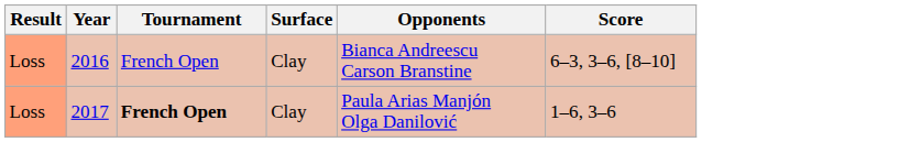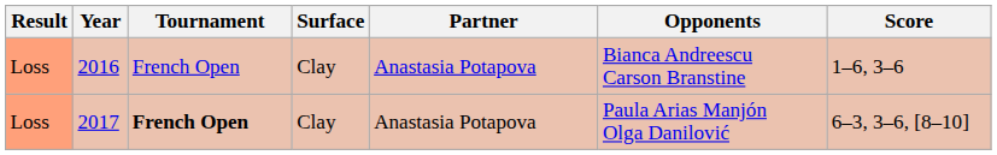 <table class="sortable wikitable">
 <tr>
 <th style="width:45px">Result</th>
 <th style="width:35px">Year</th>
 <th style="width:120px">Tournament</th>
 <th style="width:50px">Surface</th>
+<th style="width:170px">Partner</th>
 <th style="width:170px">Opponents</th>
 <th style="width:120px" class="unsortable">Score</th>
 </tr>
 <tr style="background:#ebc2af;">
 <td bgcolor=FFA07A>Loss</td>
 <td><a href='#'>2016</a></td>
 <td><a href='#'>French Open</a></td>
 <td>Clay</td>
+<td> <a href='#'>Anastasia Potapova</a></td>
 <td> <a href='#'>Bianca Andreescu</a> <br>  <a href='#'>Carson Branstine</a></td>
-<td>6–3, 3–6, [8–10]</td>
+<td>1–6, 3–6</td>
 </tr>
 <tr style="background:#ebc2af;">
 <td bgcolor=FFA07A>Loss</td>
 <td><a href='#'>2017</a></td>
 <td><strong>French Open</strong></td>
 <td>Clay</td>
+<td> Anastasia Potapova</td>
 <td> <a href='#'>Paula Arias Manjón</a> <br>  <a href='#'>Olga Danilović</a></td>
-<td>1–6, 3–6</td>
+<td>6–3, 3–6, [8–10]</td>
 </tr>
 </table>
